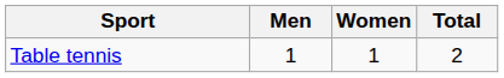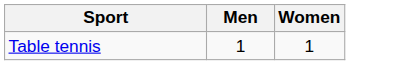 <table class="wikitable sortable" style="text-align:center;">
 <tr>
 <th width="180">Sport</th>
 <th width="55">Men</th>
 <th width="55">Women</th>
-<th width="55">Total</th>
 </tr>
 <tr>
 <td align="left"><a href='#'>Table tennis</a></td>
 <td>1</td>
 <td>1</td>
-<td>2</td>
 </tr>
 </table>
